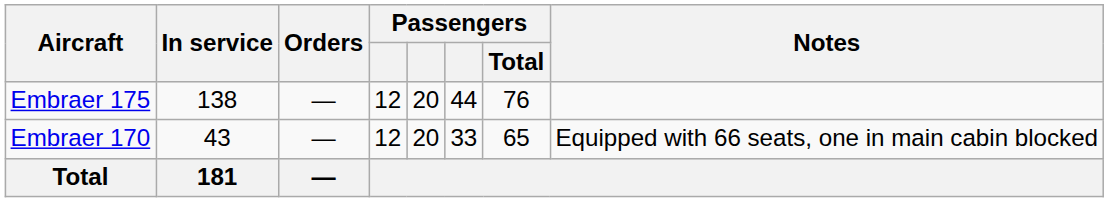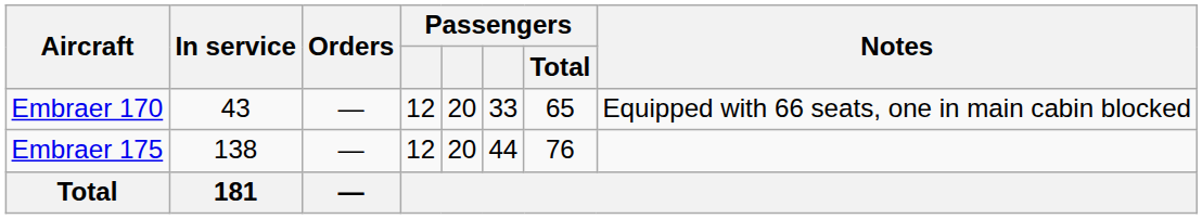 <table class="wikitable" style="text-align:center; margin:auto;">
 <tr>
 <th rowspan="2">Aircraft</th>
 <th rowspan="2">In service</th>
 <th rowspan="2">Orders</th>
 <th colspan="4">Passengers</th>
 <th rowspan="2">Notes</th>
 </tr>
 <tr>
 <th></th>
 <th></th>
 <th></th>
 <th>Total</th>
 </tr>
 <tr>
+<td><a href='#'>Embraer 170</a></td>
+<td>43</td>
+<td>—</td>
+<td>12</td>
+<td>20</td>
+<td>33</td>
+<td>65</td>
+<td>Equipped with 66 seats, one in main cabin blocked</td>
+</tr>
+<tr>
 <td><a href='#'>Embraer 175</a></td>
 <td>138</td>
 <td>—</td>
 <td>12</td>
 <td>20</td>
 <td>44</td>
 <td>76</td>
 <td></td>
 </tr>
 <tr>
-<td><a href='#'>Embraer 170</a></td>
-<td>43</td>
-<td>—</td>
-<td>12</td>
-<td>20</td>
-<td>33</td>
-<td>65</td>
-<td>Equipped with 66 seats, one in main cabin blocked</td>
-</tr>
-<tr>
 <th>Total</th>
 <th>181</th>
 <th>—</th>
 <th colspan="5"></th>
 </tr>
 </table>
